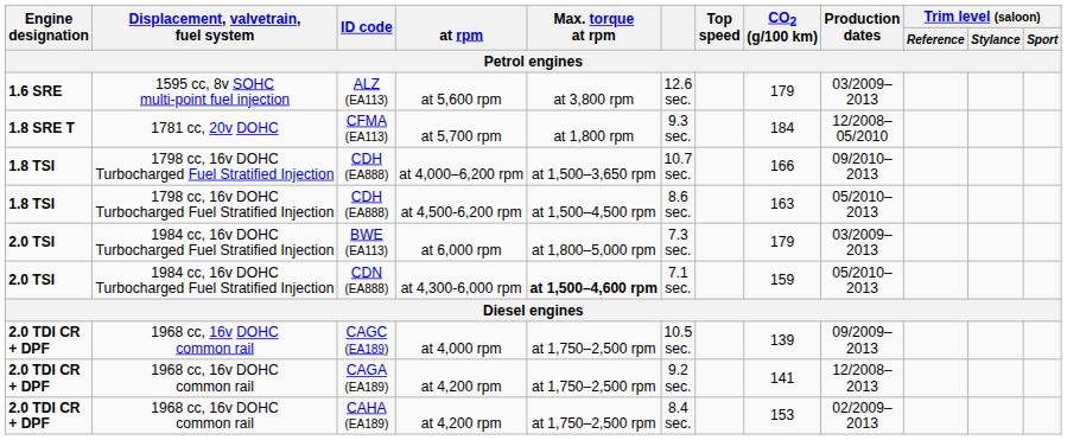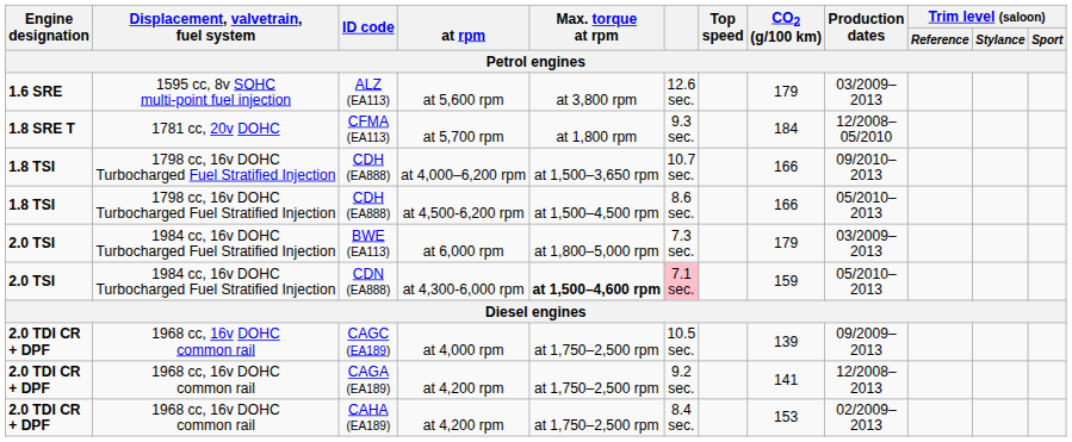 <table class="wikitable" style="text-align:center; font-size:92%">
 <tr>
 <th rowspan=2>Engine<br>designation</th>
 <th rowspan=2><a href='#'>Displacement</a>, <a href='#'>valvetrain</a>,<br>fuel system</th>
 <th rowspan=2><a href='#'>ID code</a></th>
 <th rowspan=2><br>at <a href='#'>rpm</a></th>
 <th rowspan=2>Max. <a href='#'>torque</a><br>at rpm</th>
 <th rowspan=2></th>
 <th rowspan=2>Top<br>speed</th>
 <th rowspan=2><a href='#'>CO<sub>2</sub></a><br>(g/100 km)</th>
 <th rowspan=2>Production<br>dates</th>
 <th colspan=3><a href='#'>Trim level</a> <small>(saloon)</small></th>
 </tr>
 <tr>
 <th><em><small>Reference</small></em></th>
 <th><em><small>Stylance</small></em></th>
 <th><em><small>Sport</small></em></th>
 </tr>
 <tr>
 <th colspan="12" style="text-align:center">Petrol engines</th>
 </tr>
 <tr>
 <td align="left"><strong>1.6 SRE</strong></td>
 <td>1595 cc, 8v <a href='#'>SOHC</a><br><a href='#'>multi-point fuel injection</a></td>
 <td><a href='#'>ALZ</a><br><small>(EA113)</small></td>
 <td><br>at 5,600 rpm</td>
 <td><br>at 3,800 rpm</td>
 <td>12.6<br>sec.</td>
 <td></td>
 <td>179</td>
 <td>03/2009–<br>2013</td>
 <td></td>
 <td></td>
 <td></td>
 </tr>
 <tr>
 <td align="left"><strong>1.8 SRE T</strong></td>
 <td>1781 cc, <a href='#'>20v</a> <a href='#'>DOHC</a><br></td>
 <td><a href='#'>CFMA</a><br><small>(EA113)</small></td>
 <td><br>at 5,700 rpm</td>
 <td><br>at 1,800 rpm</td>
 <td>9.3<br>sec.</td>
 <td></td>
 <td>184</td>
 <td>12/2008–<br>05/2010</td>
 <td></td>
 <td></td>
 <td></td>
 </tr>
 <tr>
 <td align="left"><strong>1.8 TSI</strong></td>
 <td>1798 cc, 16v DOHC<br>Turbocharged <a href='#'>Fuel Stratified Injection</a></td>
 <td><a href='#'>CDH</a><br><small>(EA888)</small></td>
 <td><br>at 4,000–6,200 rpm</td>
 <td><br>at 1,500–3,650 rpm</td>
 <td>10.7<br>sec.</td>
 <td></td>
 <td>166</td>
 <td>09/2010–<br>2013</td>
 <td></td>
 <td></td>
 <td></td>
 </tr>
 <tr>
 <td align="left"><strong>1.8 TSI</strong></td>
 <td>1798 cc, 16v DOHC<br>Turbocharged Fuel Stratified Injection</td>
 <td><a href='#'>CDH</a><br><small>(EA888)</small></td>
 <td><br>at 4,500-6,200 rpm</td>
 <td><br>at 1,500–4,500 rpm</td>
 <td>8.6<br>sec.</td>
 <td></td>
-<td>163</td>
+<td>166</td>
 <td>05/2010–<br>2013</td>
 <td></td>
 <td></td>
 <td></td>
 </tr>
 <tr>
 <td align="left"><strong>2.0 TSI</strong></td>
 <td>1984 cc, 16v DOHC<br>Turbocharged Fuel Stratified Injection</td>
 <td><a href='#'>BWE</a><br><small>(EA113)</small></td>
 <td><br>at 6,000 rpm</td>
 <td><br>at 1,800–5,000 rpm</td>
 <td>7.3<br>sec.</td>
 <td></td>
 <td>179</td>
 <td>03/2009–<br>2013</td>
 <td></td>
 <td></td>
 <td></td>
 </tr>
 <tr>
 <td align="left"><strong>2.0 TSI</strong></td>
 <td>1984 cc, 16v DOHC<br>Turbocharged Fuel Stratified Injection</td>
 <td><a href='#'>CDN</a><br><small>(EA888)</small></td>
 <td><br>at 4,300-6,000 rpm</td>
 <td><strong><br>at 1,500–4,600 rpm</strong></td>
-<td>7.1<br>sec.</td>
+<td style="background: pink;">7.1<br>sec.</td>
 <td></td>
 <td>159</td>
 <td>05/2010–<br>2013</td>
 <td></td>
 <td></td>
 <td></td>
 </tr>
 <tr>
 <th colspan="12" style="text-align:center">Diesel engines</th>
 </tr>
 <tr>
 <td align="left"><strong>2.0 TDI CR<br>+ DPF</strong></td>
 <td>1968 cc, <a href='#'>16v</a> <a href='#'>DOHC</a><br><a href='#'>common rail</a></td>
 <td><a href='#'>CAGC</a><br><small>(<a href='#'>EA189</a>)</small></td>
 <td><br>at 4,000 rpm</td>
 <td><br>at 1,750–2,500 rpm</td>
 <td>10.5<br>sec.</td>
 <td></td>
 <td>139</td>
 <td>09/2009–<br>2013</td>
 <td></td>
 <td></td>
 <td></td>
 </tr>
 <tr>
 <td align="left"><strong>2.0 TDI CR<br>+ DPF</strong></td>
 <td>1968 cc, 16v DOHC<br>common rail</td>
 <td><a href='#'>CAGA</a><br><small>(EA189)</small></td>
 <td><br>at 4,200 rpm</td>
 <td><br>at 1,750–2,500 rpm</td>
 <td>9.2<br>sec.</td>
 <td></td>
 <td>141</td>
 <td>12/2008–<br>2013</td>
 <td></td>
 <td></td>
 <td></td>
 </tr>
 <tr>
 <td align="left"><strong>2.0 TDI CR<br>+ DPF</strong></td>
 <td>1968 cc, 16v DOHC<br>common rail</td>
 <td><a href='#'>CAHA</a><br><small>(EA189)</small></td>
 <td><br>at 4,200 rpm</td>
 <td><br>at 1,750–2,500 rpm</td>
 <td>8.4<br>sec.</td>
 <td></td>
 <td>153</td>
 <td>02/2009–<br>2013</td>
 <td></td>
 <td></td>
 <td></td>
 </tr>
 </table>
